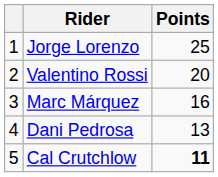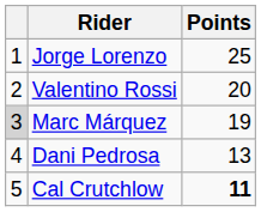 <table class="wikitable" style="font-size: 95%;">
 <tr>
 <th></th>
 <th>Rider</th>
 <th>Points</th>
 </tr>
 <tr>
 <td align=center>1</td>
 <td> <a href='#'>Jorge Lorenzo</a></td>
 <td align=right>25</td>
 </tr>
 <tr>
 <td align=center>2</td>
 <td> <a href='#'>Valentino Rossi</a></td>
 <td align=right>20</td>
 </tr>
 <tr>
-<td align=center>3</td>
+<td align=center style="background: lightgrey;">3</td>
 <td> <a href='#'>Marc Márquez</a></td>
-<td align=right>16</td>
+<td align=right>19</td>
 </tr>
 <tr>
 <td align=center>4</td>
 <td> <a href='#'>Dani Pedrosa</a></td>
 <td align=right>13</td>
 </tr>
 <tr>
 <td align=center>5</td>
 <td> <a href='#'>Cal Crutchlow</a></td>
 <td align=right><strong>11</strong></td>
 </tr>
 </table>
